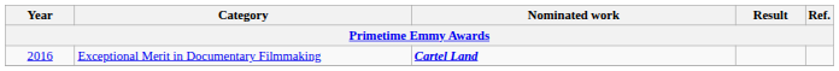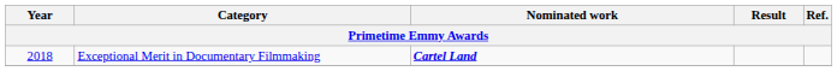 <table class=wikitable>
 <tr>
 <th scope="col" style="width:5em;">Year</th>
 <th scope="col" style="width:26em;">Category</th>
 <th scope="col" style="width:25em;">Nominated work</th>
 <th scope="col" style="width:5em;">Result</th>
 <th>Ref.</th>
 </tr>
 <tr>
 <th colspan=5><a href='#'>Primetime Emmy Awards</a></th>
 </tr>
 <tr>
-<td style="text-align:center;"><a href='#'>2016</a></td>
+<td style="text-align:center;"><a href='#'>2018</a></td>
 <td><a href='#'>Exceptional Merit in Documentary Filmmaking</a></td>
 <td><strong><em><a href='#'>Cartel Land</a></em></strong></td>
 <td></td>
 <td style="text-align:center;"></td>
 </tr>
 <tr>
 </tr>
 </table>
